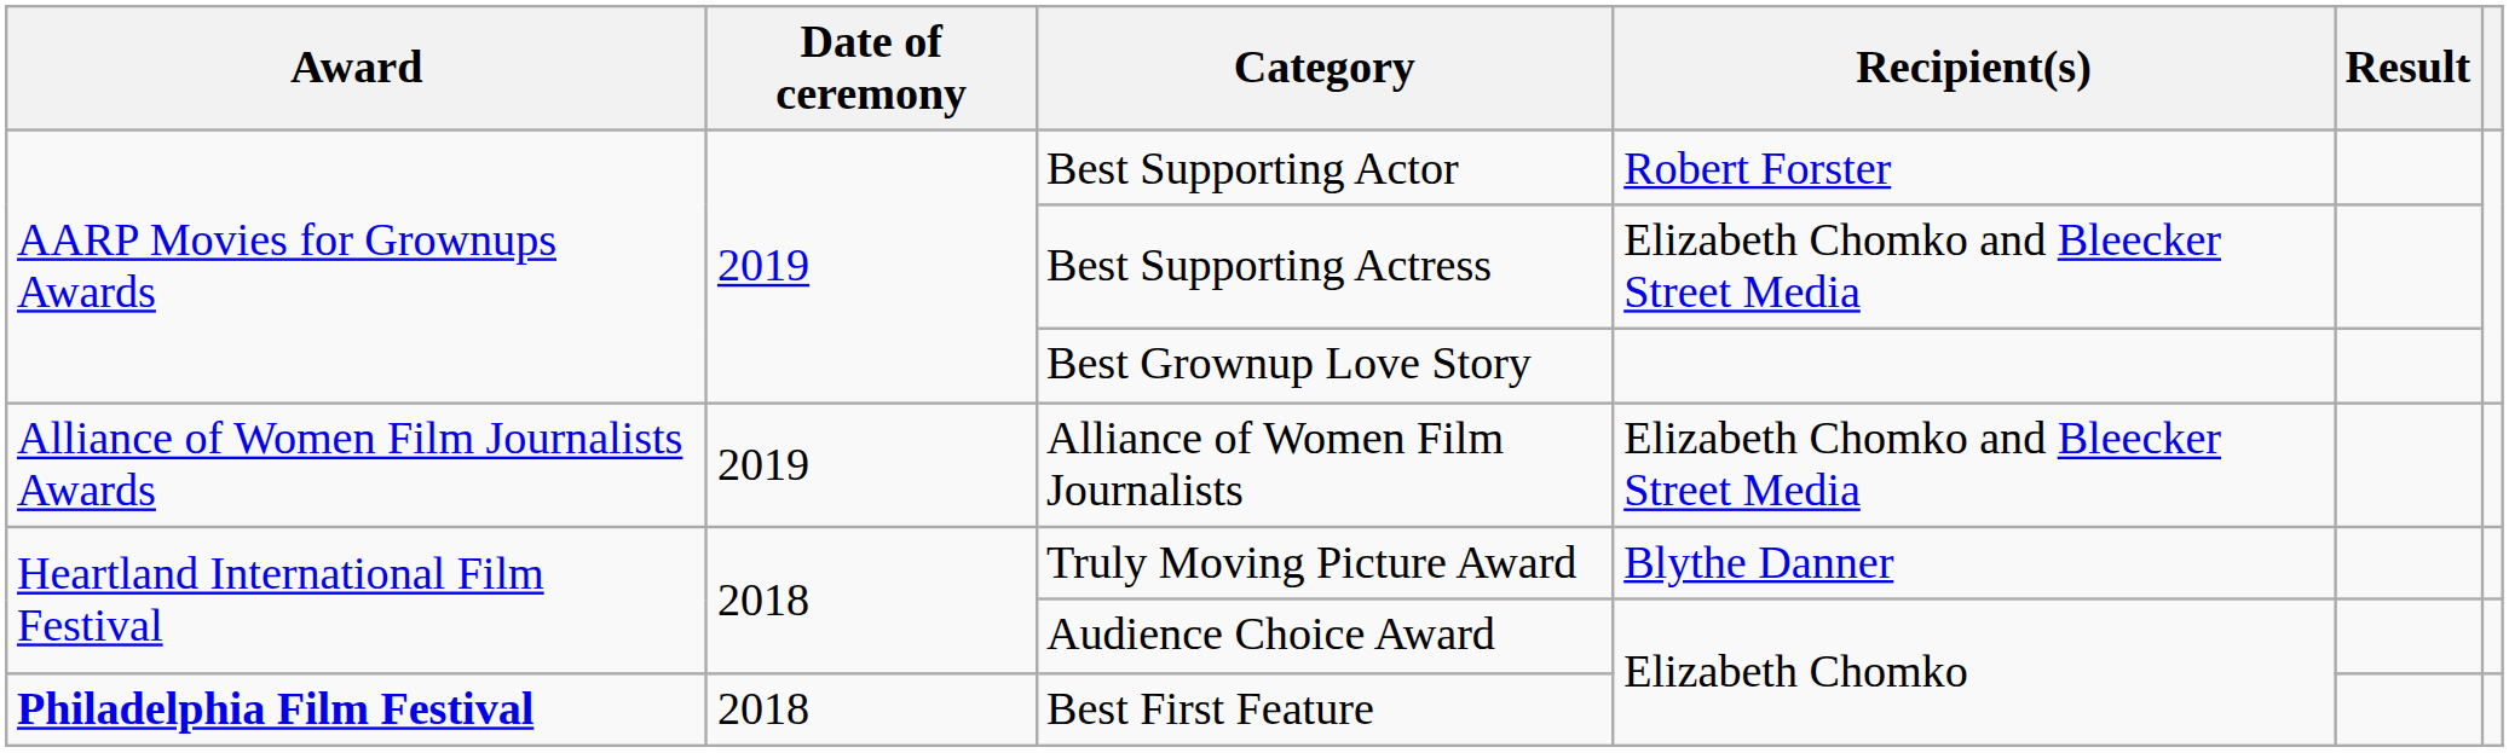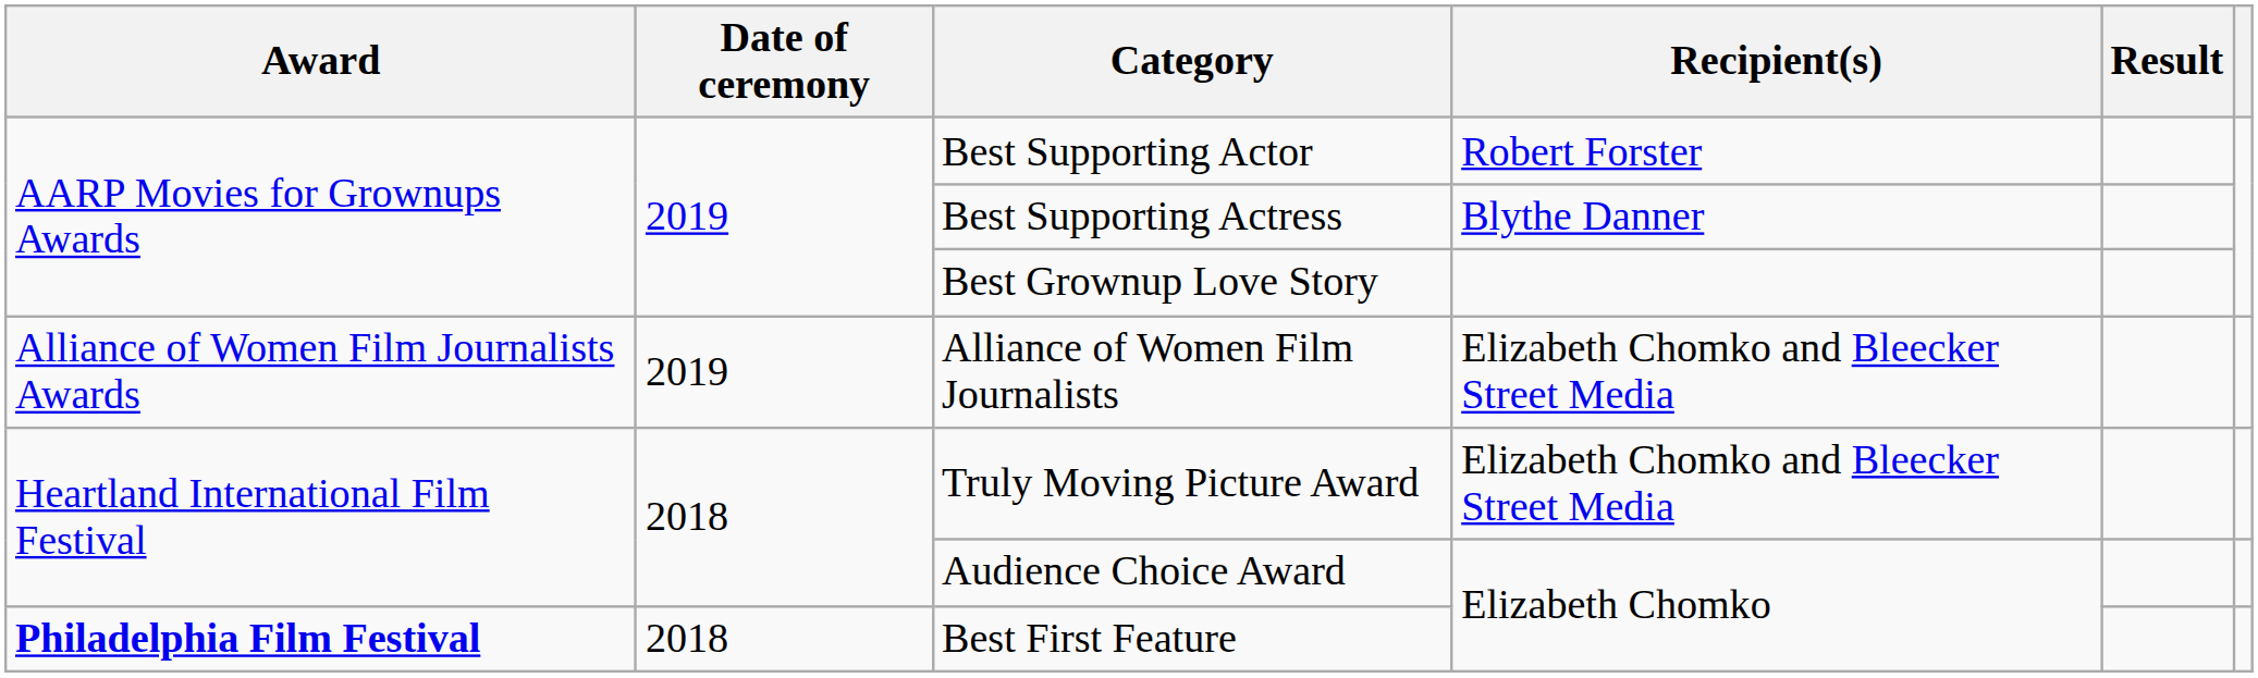 <table class="wikitable plainrowheaders sortable">
 <tr>
 <th scope="col">Award</th>
 <th scope="col">Date of ceremony</th>
 <th scope="col">Category</th>
 <th scope="col">Recipient(s)</th>
 <th scope="col">Result</th>
 <th class="unsortable" scope="col"></th>
 </tr>
 <tr>
 <td rowspan="3"><a href='#'>AARP Movies for Grownups Awards</a></td>
 <td rowspan="3"><a href='#'>2019</a></td>
 <td>Best Supporting Actor</td>
 <td><a href='#'>Robert Forster</a></td>
 <td></td>
 <td rowspan="3" align="center"></td>
 </tr>
 <tr>
 <td>Best Supporting Actress</td>
-<td>Elizabeth Chomko and <a href='#'>Bleecker Street Media</a></td>
+<td><a href='#'>Blythe Danner</a></td>
 <td></td>
 </tr>
 <tr>
 <td>Best Grownup Love Story</td>
 <td></td>
 <td></td>
 </tr>
 <tr>
 <td><a href='#'>Alliance of Women Film Journalists Awards</a></td>
 <td>2019</td>
 <td>Alliance of Women Film Journalists</td>
 <td>Elizabeth Chomko and <a href='#'>Bleecker Street Media</a></td>
 <td></td>
 <td align="center"></td>
 </tr>
 <tr>
 <td rowspan="2"><a href='#'>Heartland International Film Festival</a></td>
 <td rowspan="2">2018</td>
 <td>Truly Moving Picture Award</td>
-<td><a href='#'>Blythe Danner</a></td>
+<td>Elizabeth Chomko and <a href='#'>Bleecker Street Media</a></td>
 <td></td>
 <td align="center"></td>
 </tr>
 <tr>
 <td>Audience Choice Award</td>
 <td rowspan="2">Elizabeth Chomko</td>
 <td></td>
 <td align="center"></td>
 </tr>
 <tr>
 <td><strong><a href='#'>Philadelphia Film Festival</a></strong></td>
 <td>2018</td>
 <td>Best First Feature</td>
 <td></td>
 <td align="center"></td>
 </tr>
 </table>
